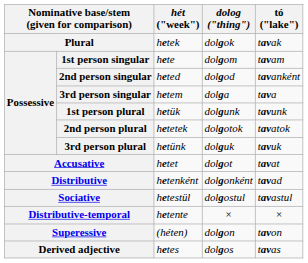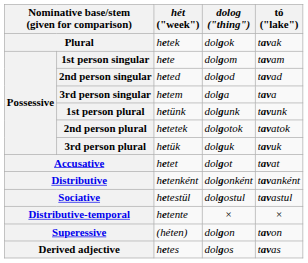 <table class="wikitable">
 <tr>
 <th colspan="2">Nominative base/stem<br>(given for comparison)</th>
 <th><em>h<strong>é</strong>t</em><br>("week")</th>
 <th><em>dol<strong>og<strong><em><br>("thing")</th>
 <th></em>t</strong>ó</em></strong><br>("lake")</th>
 </tr>
 <tr>
 <th colspan="2">Plural</th>
 <td><em>h<strong>e</strong>tek</em></td>
 <td><em>dol<strong>g</strong>ok</em></td>
 <td><em>t<strong>av</strong>ak</em></td>
 </tr>
 <tr>
 <th rowspan="6">Possessive</th>
 <th>1st person singular</th>
 <td><em>h<strong>e</strong>te</em></td>
 <td><em>dol<strong>g</strong>om</em></td>
 <td><em>t<strong>av</strong>am</em></td>
 </tr>
 <tr>
 <th>2nd person singular</th>
 <td><em>h<strong>e</strong>ted</em></td>
 <td><em>dol<strong>g</strong>od</em></td>
-<td><em>t<strong>av</strong>anként </em></td>
+<td><em>t<strong>av</strong>ad</em></td>
 </tr>
 <tr>
 <th>3rd person singular</th>
 <td><em>h<strong>e</strong>tem</em></td>
 <td><em>dol<strong>g</strong>a</em></td>
 <td><em>t<strong>av</strong>a</em></td>
 </tr>
 <tr>
 <th>1st person plural</th>
-<td><em>h<strong>e</strong>tük</em></td>
+<td><em>h<strong>e</strong>tünk</em></td>
 <td><em>dol<strong>g</strong>unk</em></td>
 <td><em>t<strong>av</strong>unk</em></td>
 </tr>
 <tr>
 <th>2nd person plural</th>
 <td><em>h<strong>e</strong>tetek</em></td>
 <td><em>dol<strong>g</strong>otok</em></td>
 <td><em>t<strong>av</strong>atok</em></td>
 </tr>
 <tr>
 <th>3rd person plural</th>
-<td><em>h<strong>e</strong>tünk</em></td>
+<td><em>h<strong>e</strong>tük</em></td>
 <td><em>dol<strong>g</strong>uk</em></td>
 <td><em>t<strong>av</strong>uk</em></td>
 </tr>
 <tr>
 <th colspan="2"><a href='#'>Accusative</a></th>
 <td><em>h<strong>e</strong>tet</em></td>
 <td><em>dol<strong>g</strong>ot</em></td>
 <td><em>t<strong>av</strong>at</em></td>
 </tr>
 <tr>
 <th colspan="2"><a href='#'>Distributive</a></th>
 <td><em>h<strong>e</strong>tenként</em></td>
 <td><em>dol<strong>g</strong>onként </em></td>
-<td><em>t<strong>av</strong>ad</em></td>
+<td><em>t<strong>av</strong>anként </em></td>
 </tr>
 <tr>
 <th colspan="2"><a href='#'>Sociative</a></th>
 <td><em>h<strong>e</strong>testül</em></td>
 <td><em>dol<strong>g</strong>ostul</em></td>
 <td><em>t<strong>av</strong>astul</em></td>
 </tr>
 <tr>
 <th colspan="2"><a href='#'>Distributive-temporal</a></th>
 <td><em>h<strong>e</strong>tente</em></td>
 <td align=center>×</td>
 <td align=center>×<br></td>
 </tr>
 <tr>
 <th colspan="2"><a href='#'>Superessive</a></th>
 <td><em>(héten)</em></td>
 <td><em>dol<strong>g</strong>on</em></td>
 <td><em>t<strong>av</strong>on</em></td>
 </tr>
 <tr>
 <th colspan="2">Derived adjective</th>
 <td><em>h<strong>e</strong>tes</em></td>
 <td><em>dol<strong>g</strong>os</em></td>
 <td><em>t<strong>av</strong>as</em></td>
 </tr>
 </table>
